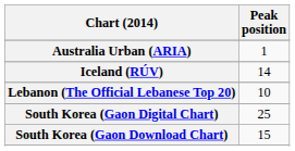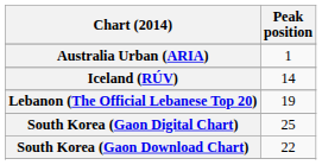 <table class="wikitable sortable plainrowheaders" style="text-align:center">
 <tr>
 <th>Chart (2014)</th>
 <th>Peak<br>position</th>
 </tr>
 <tr>
 </tr>
 <tr>
 <th scope="row">Australia Urban (<a href='#'>ARIA</a>)</th>
 <td style="text-align:center;">1</td>
 </tr>
 <tr>
 </tr>
 <tr>
 </tr>
 <tr>
 </tr>
 <tr>
 </tr>
 <tr>
 </tr>
 <tr>
 </tr>
 <tr>
 </tr>
 <tr>
 </tr>
 <tr>
 </tr>
 <tr>
 </tr>
 <tr>
 </tr>
 <tr>
 </tr>
 <tr>
 <th scope="row">Iceland (<a href='#'>RÚV</a>)</th>
 <td style="text-align:center;">14</td>
 </tr>
 <tr>
 </tr>
 <tr>
 <th scope="row">Lebanon (<a href='#'>The Official Lebanese Top 20</a>)</th>
-<td style="text-align:center;">10</td>
+<td style="text-align:center;">19</td>
 </tr>
 <tr>
 </tr>
 <tr>
 </tr>
 <tr>
 </tr>
 <tr>
 </tr>
 <tr>
 </tr>
 <tr>
 </tr>
 <tr>
 <th scope="row">South Korea (<a href='#'>Gaon Digital Chart</a>)</th>
 <td style="text-align:center;">25</td>
 </tr>
 <tr>
 <th scope="row">South Korea (<a href='#'>Gaon Download Chart</a>)</th>
-<td style="text-align:center;">15</td>
+<td style="text-align:center;">22</td>
 </tr>
 <tr>
 </tr>
 <tr>
 </tr>
 <tr>
 </tr>
 <tr>
 </tr>
 <tr>
 </tr>
 <tr>
 </tr>
 <tr>
 </tr>
 <tr>
 </tr>
 <tr>
 </tr>
 <tr>
 </tr>
 </table>
